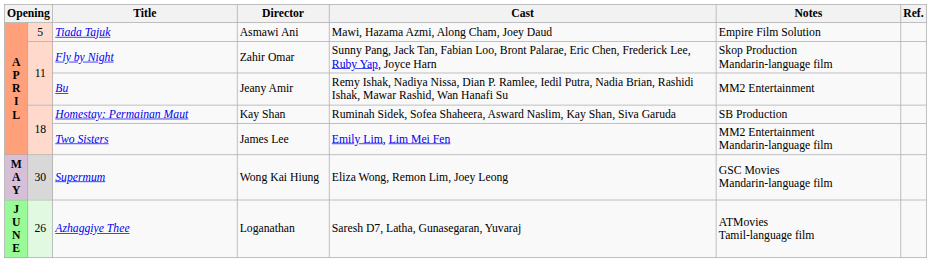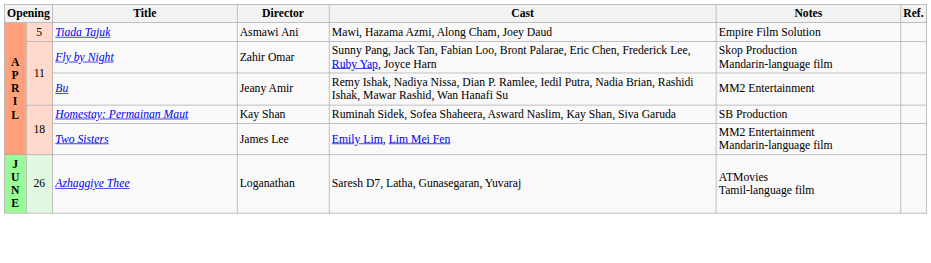 <table class="wikitable" width="100%">
 <tr>
 <th colspan="2">Opening</th>
 <th style="width:20%;">Title</th>
 <th style="width:10%;">Director</th>
 <th>Cast</th>
 <th style="width:20%">Notes</th>
 <th>Ref.</th>
 </tr>
 <tr>
 <th rowspan=5 style="text-align:center; background:#ffa07a;">A<br>P<br>R<br>I<br>L</th>
 <td rowspan=1 style="text-align:center; background:#ffdacc;">5</td>
 <td><em><a href='#'>Tiada Tajuk</a></em></td>
 <td>Asmawi Ani</td>
 <td>Mawi, Hazama Azmi, Along Cham, Joey Daud</td>
 <td>Empire Film Solution</td>
 <td></td>
 </tr>
 <tr>
 <td rowspan=2 style="text-align:center; background:#ffdacc;">11</td>
 <td><em><a href='#'>Fly by Night</a></em></td>
 <td>Zahir Omar</td>
 <td>Sunny Pang, Jack Tan, Fabian Loo, Bront Palarae, Eric Chen, Frederick Lee, <a href='#'>Ruby Yap</a>, Joyce Harn</td>
 <td>Skop Production<br>Mandarin-language film</td>
 <td></td>
 </tr>
 <tr>
 <td><em><a href='#'>Bu</a></em></td>
 <td>Jeany Amir</td>
 <td>Remy Ishak, Nadiya Nissa, Dian P. Ramlee, Iedil Putra, Nadia Brian, Rashidi Ishak, Mawar Rashid, Wan Hanafi Su</td>
 <td>MM2 Entertainment</td>
 <td></td>
 </tr>
 <tr>
 <td rowspan=2 style="text-align:center; background:#ffdacc;">18</td>
 <td><em><a href='#'>Homestay: Permainan Maut</a></em></td>
 <td>Kay Shan</td>
 <td>Ruminah Sidek, Sofea Shaheera, Asward Naslim, Kay Shan, Siva Garuda</td>
 <td>SB Production</td>
 <td></td>
 </tr>
 <tr>
 <td><em><a href='#'>Two Sisters</a></em></td>
 <td>James Lee</td>
 <td><a href='#'>Emily Lim</a>, <a href='#'>Lim Mei Fen</a></td>
 <td>MM2 Entertainment<br>Mandarin-language film</td>
 <td></td>
 </tr>
 <tr>
-<th rowspan=1 style="text-align:center; background:thistle;">M<br>A<br>Y</th>
-<td rowspan=1 style="text-align:center; background:#d8d8d8;">30</td>
-<td><em><a href='#'>Supermum</a></em></td>
-<td>Wong Kai Hiung</td>
-<td>Eliza Wong, Remon Lim, Joey Leong</td>
-<td>GSC Movies<br>Mandarin-language film</td>
-<td></td>
-</tr>
-<tr>
 <th rowspan=1 style="text-align:center; background:#98fb98;">J<br>U<br>N<br>E</th>
 <td rowspan=1 style="text-align:center; background:#e0f9e0;">26</td>
 <td><em><a href='#'>Azhaggiye Thee</a></em></td>
 <td>Loganathan</td>
 <td>Saresh D7, Latha, Gunasegaran, Yuvaraj</td>
 <td>ATMovies<br>Tamil-language film</td>
 <td></td>
 </tr>
 </table>
